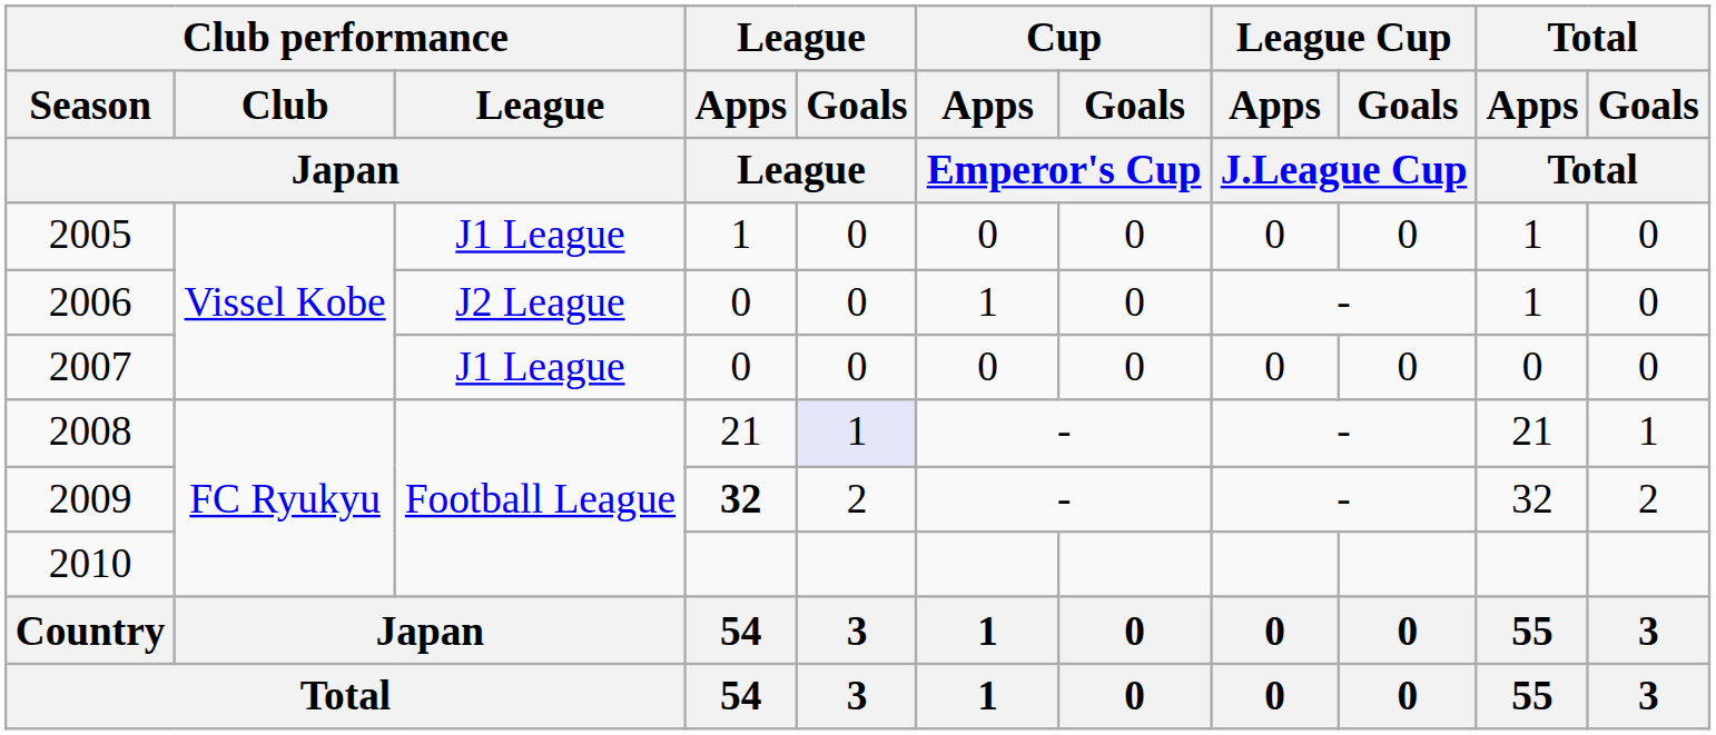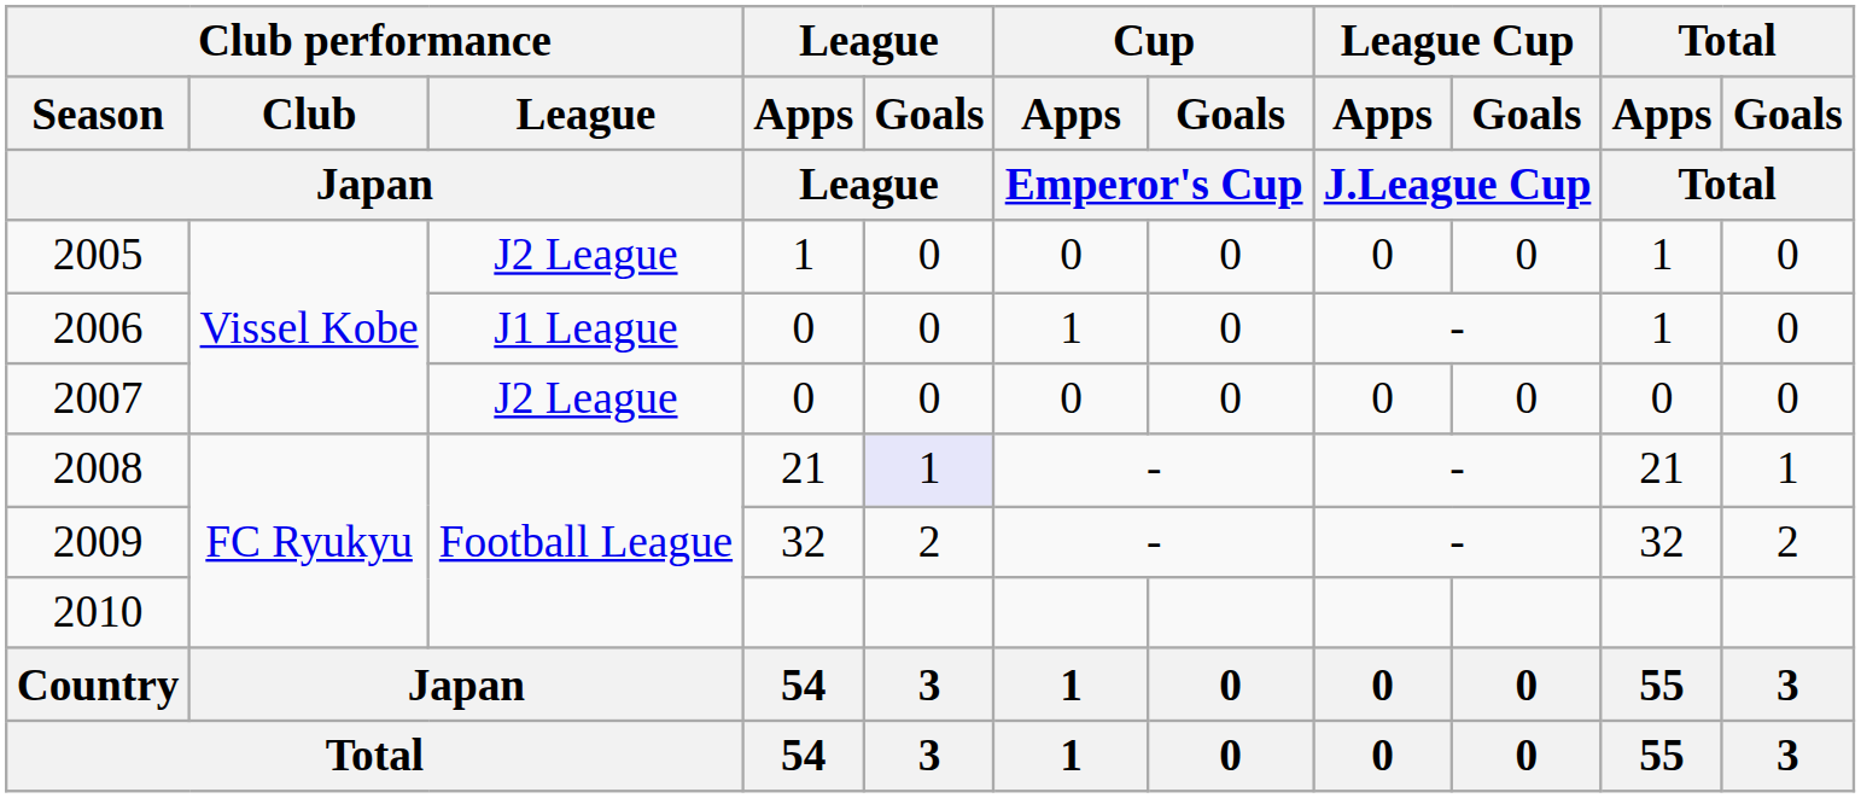 <table class="wikitable" style="text-align:center;">
 <tr>
 <th colspan=3>Club performance</th>
 <th colspan=2>League</th>
 <th colspan=2>Cup</th>
 <th colspan=2>League Cup</th>
 <th colspan=2>Total</th>
 </tr>
 <tr>
 <th>Season</th>
 <th>Club</th>
 <th>League</th>
 <th>Apps</th>
 <th>Goals</th>
 <th>Apps</th>
 <th>Goals</th>
 <th>Apps</th>
 <th>Goals</th>
 <th>Apps</th>
 <th>Goals</th>
 </tr>
 <tr>
 <th colspan=3>Japan</th>
 <th colspan=2>League</th>
 <th colspan=2><a href='#'>Emperor's Cup</a></th>
 <th colspan=2><a href='#'>J.League Cup</a></th>
 <th colspan=2>Total</th>
 </tr>
 <tr>
 <td>2005</td>
 <td rowspan="3"><a href='#'>Vissel Kobe</a></td>
-<td><a href='#'>J1 League</a></td>
+<td><a href='#'>J2 League</a></td>
 <td>1</td>
 <td>0</td>
 <td>0</td>
 <td>0</td>
 <td>0</td>
 <td>0</td>
 <td>1</td>
 <td>0</td>
 </tr>
 <tr>
 <td>2006</td>
-<td><a href='#'>J2 League</a></td>
+<td><a href='#'>J1 League</a></td>
 <td>0</td>
 <td>0</td>
 <td>1</td>
 <td>0</td>
 <td colspan="2">-</td>
 <td>1</td>
 <td>0</td>
 </tr>
 <tr>
 <td>2007</td>
-<td><a href='#'>J1 League</a></td>
+<td><a href='#'>J2 League</a></td>
 <td>0</td>
 <td>0</td>
 <td>0</td>
 <td>0</td>
 <td>0</td>
 <td>0</td>
 <td>0</td>
 <td>0</td>
 </tr>
 <tr>
 <td>2008</td>
 <td rowspan="3"><a href='#'>FC Ryukyu</a></td>
 <td rowspan="3"><a href='#'>Football League</a></td>
 <td>21</td>
 <td style="background: lavender;">1</td>
 <td colspan="2">-</td>
 <td colspan="2">-</td>
 <td>21</td>
 <td>1</td>
 </tr>
 <tr>
 <td>2009</td>
-<td><strong>32</strong></td>
+<td>32</td>
 <td>2</td>
 <td colspan="2">-</td>
 <td colspan="2">-</td>
 <td>32</td>
 <td>2</td>
 </tr>
 <tr>
 <td>2010</td>
 <td></td>
 <td></td>
 <td></td>
 <td></td>
 <td></td>
 <td></td>
 <td></td>
 <td></td>
 </tr>
 <tr>
 <th rowspan=1>Country</th>
 <th colspan=2>Japan</th>
 <th>54</th>
 <th>3</th>
 <th>1</th>
 <th>0</th>
 <th>0</th>
 <th>0</th>
 <th>55</th>
 <th>3</th>
 </tr>
 <tr>
 <th colspan=3>Total</th>
 <th>54</th>
 <th>3</th>
 <th>1</th>
 <th>0</th>
 <th>0</th>
 <th>0</th>
 <th>55</th>
 <th>3</th>
 </tr>
 </table>
